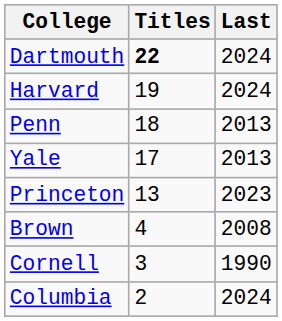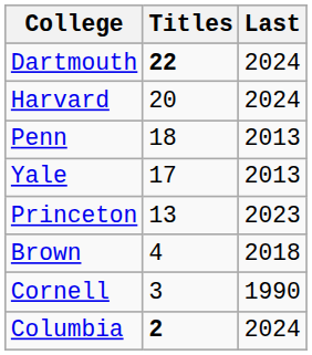 <table class="wikitable">
 <tr>
 <th>College</th>
 <th>Titles</th>
 <th>Last</th>
 </tr>
 <tr>
 <td><a href='#'>Dartmouth</a></td>
 <td><strong>22</strong></td>
 <td>2024</td>
 </tr>
 <tr>
 <td><a href='#'>Harvard</a></td>
-<td>19</td>
+<td>20</td>
 <td>2024</td>
 </tr>
 <tr>
 <td><a href='#'>Penn</a></td>
 <td>18</td>
 <td>2013</td>
 </tr>
 <tr>
 <td><a href='#'>Yale</a></td>
 <td>17</td>
 <td>2013</td>
 </tr>
 <tr>
 <td><a href='#'>Princeton</a></td>
 <td>13</td>
 <td>2023</td>
 </tr>
 <tr>
 <td><a href='#'>Brown</a></td>
 <td>4</td>
-<td>2008</td>
+<td>2018</td>
 </tr>
 <tr>
 <td><a href='#'>Cornell</a></td>
 <td>3</td>
 <td>1990</td>
 </tr>
 <tr>
 <td><a href='#'>Columbia</a></td>
-<td>2</td>
+<td><strong>2</strong></td>
 <td>2024</td>
 </tr>
 </table>
